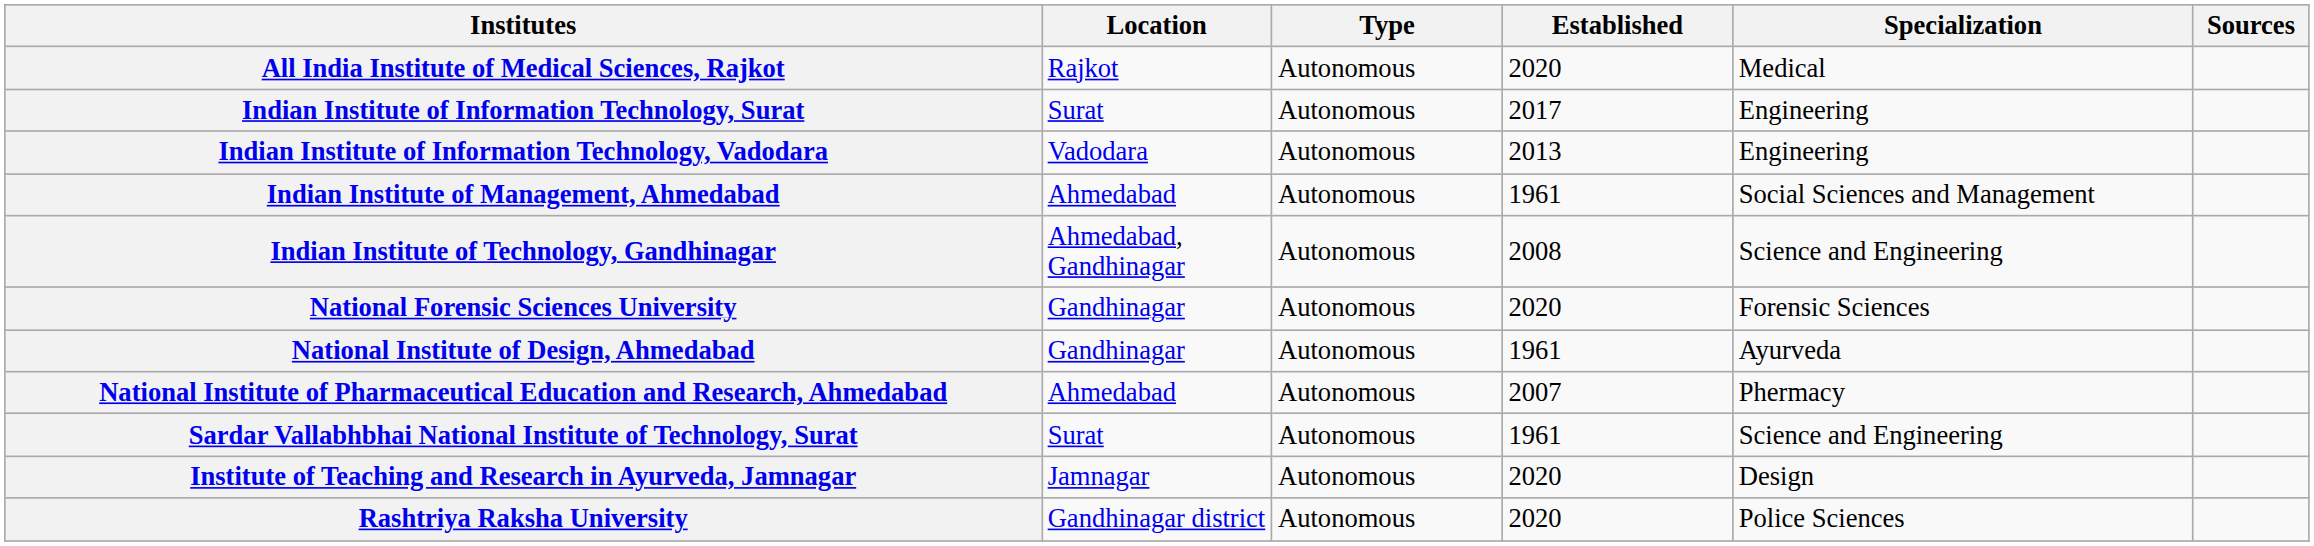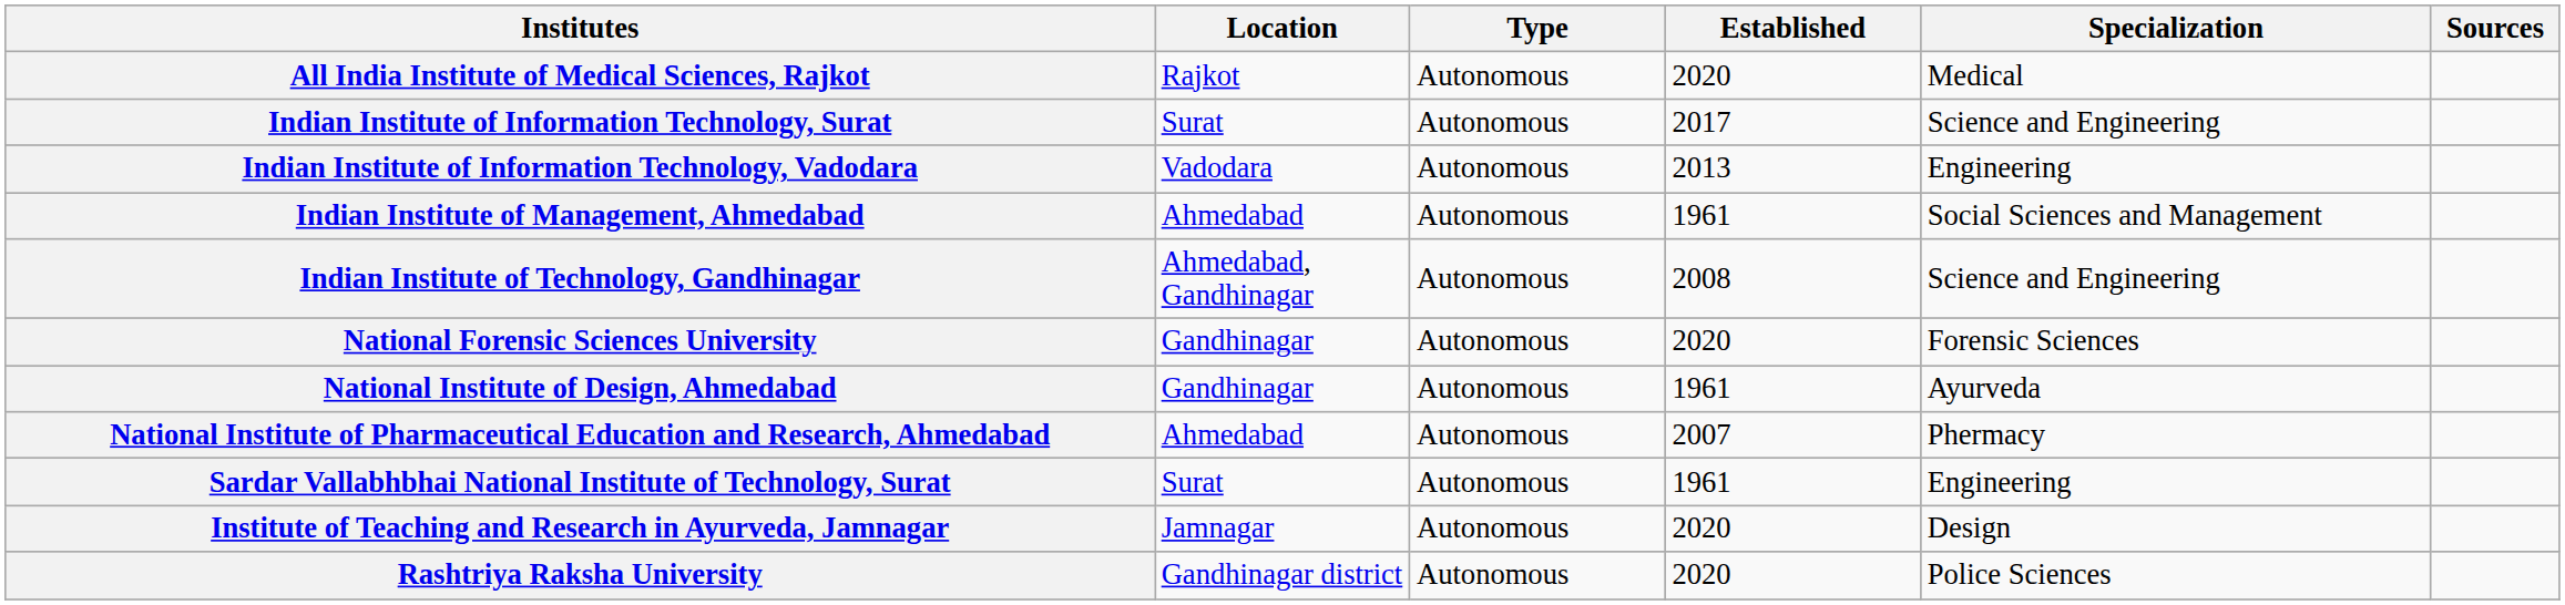 <table class="wikitable sortable collapsible plainrowheaders" border="1" style="text-align:left; width:70%">
 <tr>
 <th scope="col" style="width: 45%;">Institutes</th>
 <th scope="col" style="width: 10%;">Location</th>
 <th scope="col" style="width: 10%;">Type</th>
 <th scope="col" style="width: 10%;">Established</th>
 <th scope="col" style="width: 20%;">Specialization</th>
 <th scope="col" style="width: 05%;" class="unsortable">Sources</th>
 </tr>
 <tr>
 <th scope="row"><a href='#'>All India Institute of Medical Sciences, Rajkot</a></th>
 <td><a href='#'>Rajkot</a></td>
 <td>Autonomous</td>
 <td>2020</td>
 <td>Medical</td>
 <td></td>
 </tr>
 <tr>
 <th scope="row"><a href='#'>Indian Institute of Information Technology, Surat</a></th>
 <td><a href='#'>Surat</a></td>
 <td>Autonomous</td>
 <td>2017</td>
-<td>Engineering</td>
+<td>Science and Engineering</td>
 <td></td>
 </tr>
 <tr>
 <th scope="row"><a href='#'>Indian Institute of Information Technology, Vadodara</a></th>
 <td><a href='#'>Vadodara</a></td>
 <td>Autonomous</td>
 <td>2013</td>
 <td>Engineering</td>
 <td></td>
 </tr>
 <tr>
 <th scope="row"><a href='#'>Indian Institute of Management, Ahmedabad</a></th>
 <td><a href='#'>Ahmedabad</a></td>
 <td>Autonomous</td>
 <td>1961</td>
 <td>Social Sciences and Management</td>
 <td></td>
 </tr>
 <tr>
 <th scope="row"><a href='#'>Indian Institute of Technology, Gandhinagar</a></th>
 <td><a href='#'>Ahmedabad</a>, <a href='#'>Gandhinagar</a></td>
 <td>Autonomous</td>
 <td>2008</td>
 <td>Science and Engineering</td>
 <td></td>
 </tr>
 <tr>
 <th scope="row"><a href='#'>National Forensic Sciences University</a></th>
 <td><a href='#'>Gandhinagar</a></td>
 <td>Autonomous</td>
 <td>2020</td>
 <td>Forensic Sciences</td>
 <td></td>
 </tr>
 <tr>
 <th scope="row"><a href='#'>National Institute of Design, Ahmedabad</a></th>
 <td><a href='#'>Gandhinagar</a></td>
 <td>Autonomous</td>
 <td>1961</td>
 <td>Ayurveda</td>
 <td></td>
 </tr>
 <tr>
 <th scope="row"><a href='#'>National Institute of Pharmaceutical Education and Research, Ahmedabad</a></th>
 <td><a href='#'>Ahmedabad</a></td>
 <td>Autonomous</td>
 <td>2007</td>
 <td>Phermacy</td>
 <td></td>
 </tr>
 <tr>
 <th scope="row"><a href='#'>Sardar Vallabhbhai National Institute of Technology, Surat</a></th>
 <td><a href='#'>Surat</a></td>
 <td>Autonomous</td>
 <td>1961</td>
-<td>Science and Engineering</td>
+<td>Engineering</td>
 <td></td>
 </tr>
 <tr>
 <th scope="row"><a href='#'>Institute of Teaching and Research in Ayurveda, Jamnagar</a></th>
 <td><a href='#'>Jamnagar</a></td>
 <td>Autonomous</td>
 <td>2020</td>
 <td>Design</td>
 <td></td>
 </tr>
 <tr>
 <th scope="row"><a href='#'>Rashtriya Raksha University</a></th>
 <td><a href='#'>Gandhinagar district</a></td>
 <td>Autonomous</td>
 <td>2020</td>
 <td>Police Sciences</td>
 <td></td>
 </tr>
 </table>
